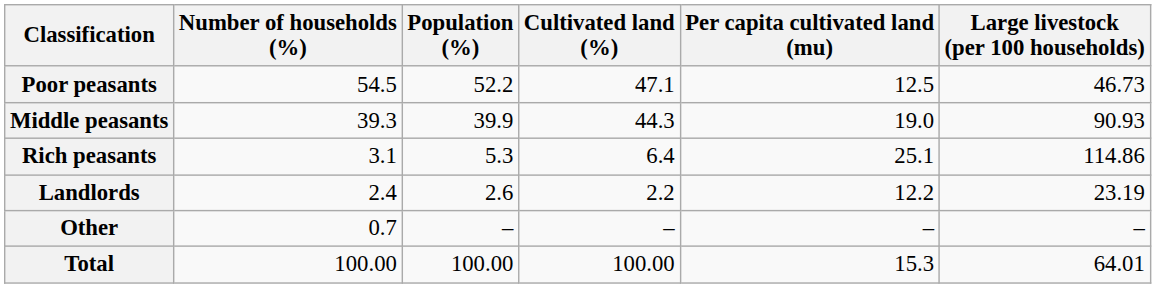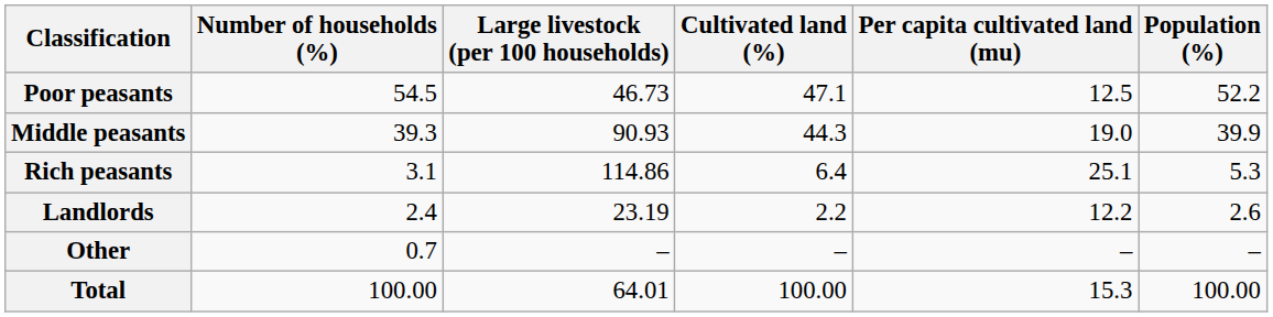 <table class="wikitable" style="text-align:right">
 <tr>
 <th>Classification</th>
 <th>Number of households<br>(%)</th>
-<th>Population<br>(%)</th>
+<th>Large livestock<br>(per 100 households)</th>
 <th>Cultivated land<br>(%)</th>
 <th>Per capita cultivated land<br>(mu)</th>
-<th>Large livestock<br>(per 100 households)</th>
+<th>Population<br>(%)</th>
 </tr>
 <tr>
 <th>Poor peasants</th>
 <td>54.5</td>
-<td>52.2</td>
+<td>46.73</td>
 <td>47.1</td>
 <td>12.5</td>
-<td>46.73</td>
+<td>52.2</td>
 </tr>
 <tr>
 <th>Middle peasants</th>
 <td>39.3</td>
-<td>39.9</td>
+<td>90.93</td>
 <td>44.3</td>
 <td>19.0</td>
-<td>90.93</td>
+<td>39.9</td>
 </tr>
 <tr>
 <th>Rich peasants</th>
 <td>3.1</td>
-<td>5.3</td>
+<td>114.86</td>
 <td>6.4</td>
 <td>25.1</td>
-<td>114.86</td>
+<td>5.3</td>
 </tr>
 <tr>
 <th>Landlords</th>
 <td>2.4</td>
-<td>2.6</td>
+<td>23.19</td>
 <td>2.2</td>
 <td>12.2</td>
-<td>23.19</td>
+<td>2.6</td>
 </tr>
 <tr>
 <th>Other</th>
 <td>0.7</td>
 <td>–</td>
 <td>–</td>
 <td>–</td>
 <td>–</td>
 </tr>
 <tr>
 <th>Total</th>
 <td>100.00</td>
-<td>100.00</td>
+<td>64.01</td>
 <td>100.00</td>
 <td>15.3</td>
-<td>64.01</td>
+<td>100.00</td>
 </tr>
 </table>
